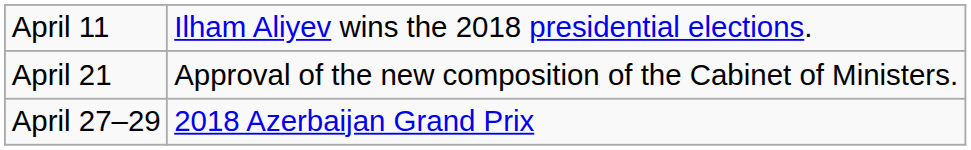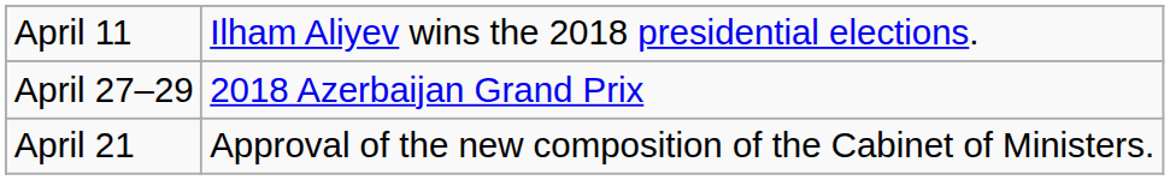 <table class="wikitable">
 <tr>
 <td>April 11</td>
 <td><a href='#'>Ilham Aliyev</a> wins the 2018 <a href='#'>presidential elections</a>.</td>
 </tr>
 <tr>
+<td>April 27–29</td>
+<td><a href='#'>2018 Azerbaijan Grand Prix</a></td>
+</tr>
+<tr>
 <td>April 21</td>
 <td>Approval of the new composition of the Cabinet of Ministers.</td>
 </tr>
-<tr>
-<td>April 27–29</td>
-<td><a href='#'>2018 Azerbaijan Grand Prix</a></td>
-</tr>
 </table>
